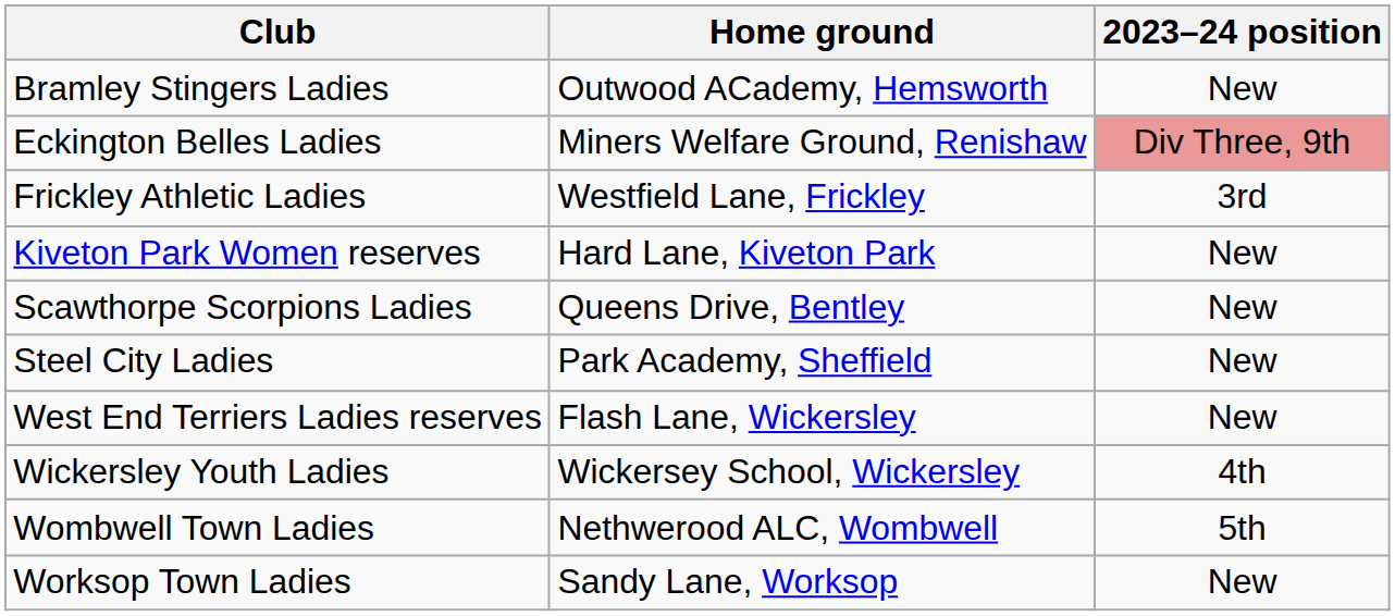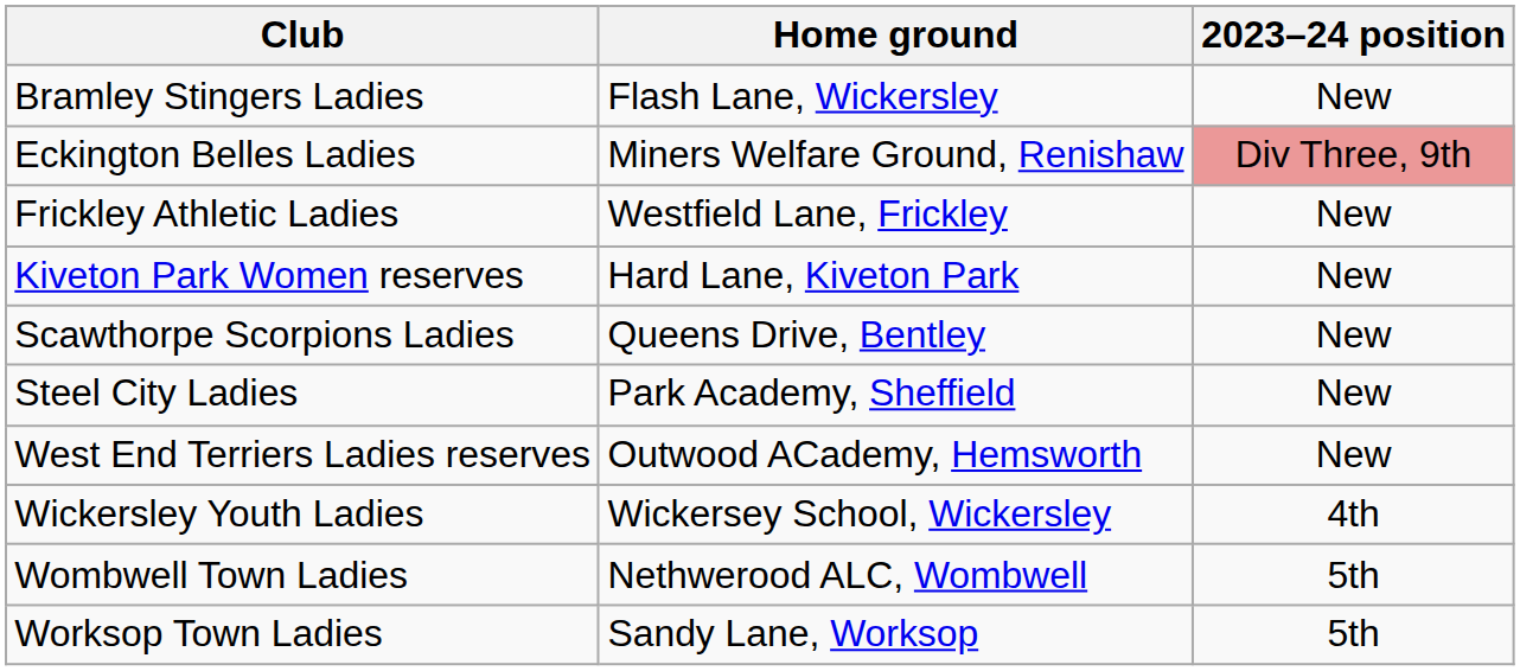 <table class="wikitable sortable">
 <tr>
 <th>Club</th>
 <th>Home ground</th>
 <th>2023–24 position</th>
 </tr>
 <tr>
 <td>Bramley Stingers Ladies</td>
-<td>Outwood ACademy, <a href='#'>Hemsworth</a></td>
+<td>Flash Lane, <a href='#'>Wickersley</a></td>
 <td style="text-align:center;">New</td>
 </tr>
 <tr>
 <td>Eckington Belles Ladies</td>
 <td>Miners Welfare Ground, <a href='#'>Renishaw</a></td>
 <td style="text-align:center;" bgcolor="#EB9898">Div Three, 9th</td>
 </tr>
 <tr>
 <td>Frickley Athletic Ladies</td>
 <td>Westfield Lane, <a href='#'>Frickley</a></td>
-<td style="text-align:center;">3rd</td>
+<td style="text-align:center;">New</td>
 </tr>
 <tr>
 <td><a href='#'>Kiveton Park Women</a> reserves</td>
 <td>Hard Lane, <a href='#'>Kiveton Park</a></td>
 <td style="text-align:center;">New</td>
 </tr>
 <tr>
 <td>Scawthorpe Scorpions Ladies</td>
 <td>Queens Drive, <a href='#'>Bentley</a></td>
 <td style="text-align:center;">New</td>
 </tr>
 <tr>
 <td>Steel City Ladies</td>
 <td>Park Academy, <a href='#'>Sheffield</a></td>
 <td style="text-align:center;">New</td>
 </tr>
 <tr>
 <td>West End Terriers Ladies reserves</td>
-<td>Flash Lane, <a href='#'>Wickersley</a></td>
+<td>Outwood ACademy, <a href='#'>Hemsworth</a></td>
 <td style="text-align:center;">New</td>
 </tr>
 <tr>
 <td>Wickersley Youth Ladies</td>
 <td>Wickersey School, <a href='#'>Wickersley</a></td>
 <td style="text-align:center;">4th</td>
 </tr>
 <tr>
 <td>Wombwell Town Ladies</td>
 <td>Nethwerood ALC, <a href='#'>Wombwell</a></td>
 <td style="text-align:center;">5th</td>
 </tr>
 <tr>
 <td>Worksop Town Ladies</td>
 <td>Sandy Lane, <a href='#'>Worksop</a></td>
-<td style="text-align:center;">New</td>
+<td style="text-align:center;">5th</td>
 </tr>
 </table>
